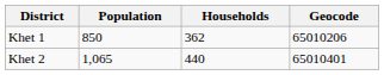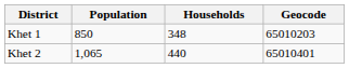 <table class="wikitable" style="width:50%;">
 <tr>
 <th>District</th>
 <th>Population</th>
 <th>Households</th>
 <th>Geocode</th>
 </tr>
 <tr>
 <td>Khet 1</td>
 <td>850</td>
-<td>362</td>
-<td>65010206</td>
+<td>348</td>
+<td>65010203</td>
 </tr>
 <tr>
 <td>Khet 2</td>
 <td>1,065</td>
 <td>440</td>
 <td>65010401</td>
 </tr>
 </table>
